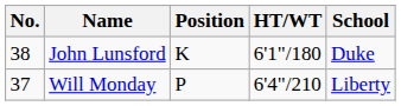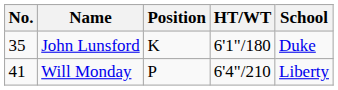 <table class="wikitable">
 <tr>
 <th>No.</th>
 <th>Name</th>
 <th>Position</th>
 <th>HT/WT</th>
 <th>School</th>
 </tr>
 <tr>
-<td>38</td>
+<td>35</td>
 <td><a href='#'>John Lunsford</a></td>
 <td>K</td>
 <td>6'1"/180</td>
 <td><a href='#'>Duke</a></td>
 </tr>
 <tr>
-<td>37</td>
+<td>41</td>
 <td><a href='#'>Will Monday</a></td>
 <td>P</td>
 <td>6'4"/210</td>
 <td><a href='#'>Liberty</a></td>
 </tr>
 </table>
